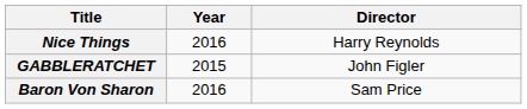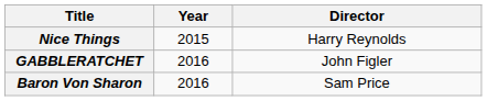 <table class="wikitable plainrowheaders" style="text-align:center;">
 <tr>
 <th scope="col" style="width:10em;">Title</th>
 <th scope="col" style="width:5em;">Year</th>
 <th scope="col" style="width:17em;">Director</th>
 </tr>
 <tr>
 <th scope="row"><em>Nice Things</em></th>
-<td>2016</td>
+<td>2015</td>
 <td>Harry Reynolds</td>
 </tr>
 <tr>
 <th scope="row"><em>GABBLERATCHET</em></th>
-<td>2015</td>
+<td>2016</td>
 <td>John Figler</td>
 </tr>
 <tr>
 <th scope="row"><em>Baron Von Sharon</em></th>
 <td>2016</td>
 <td>Sam Price</td>
 </tr>
 </table>
